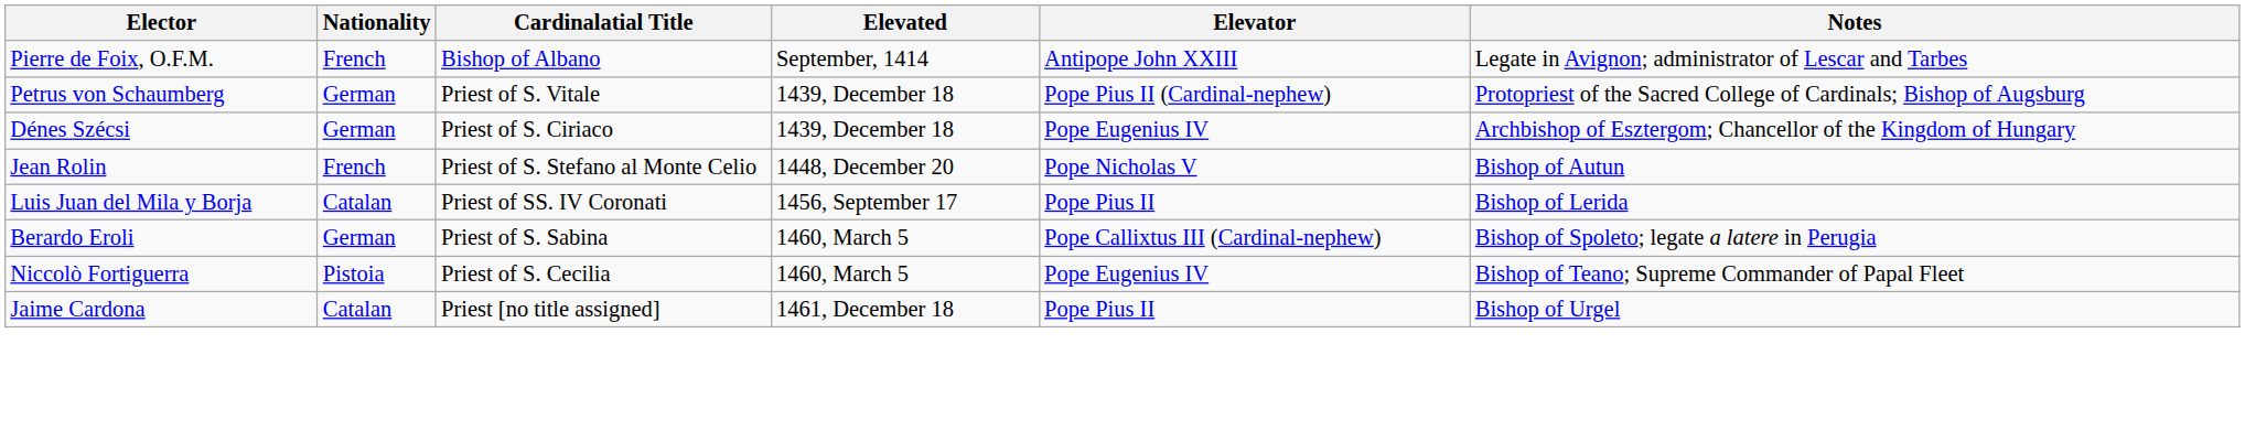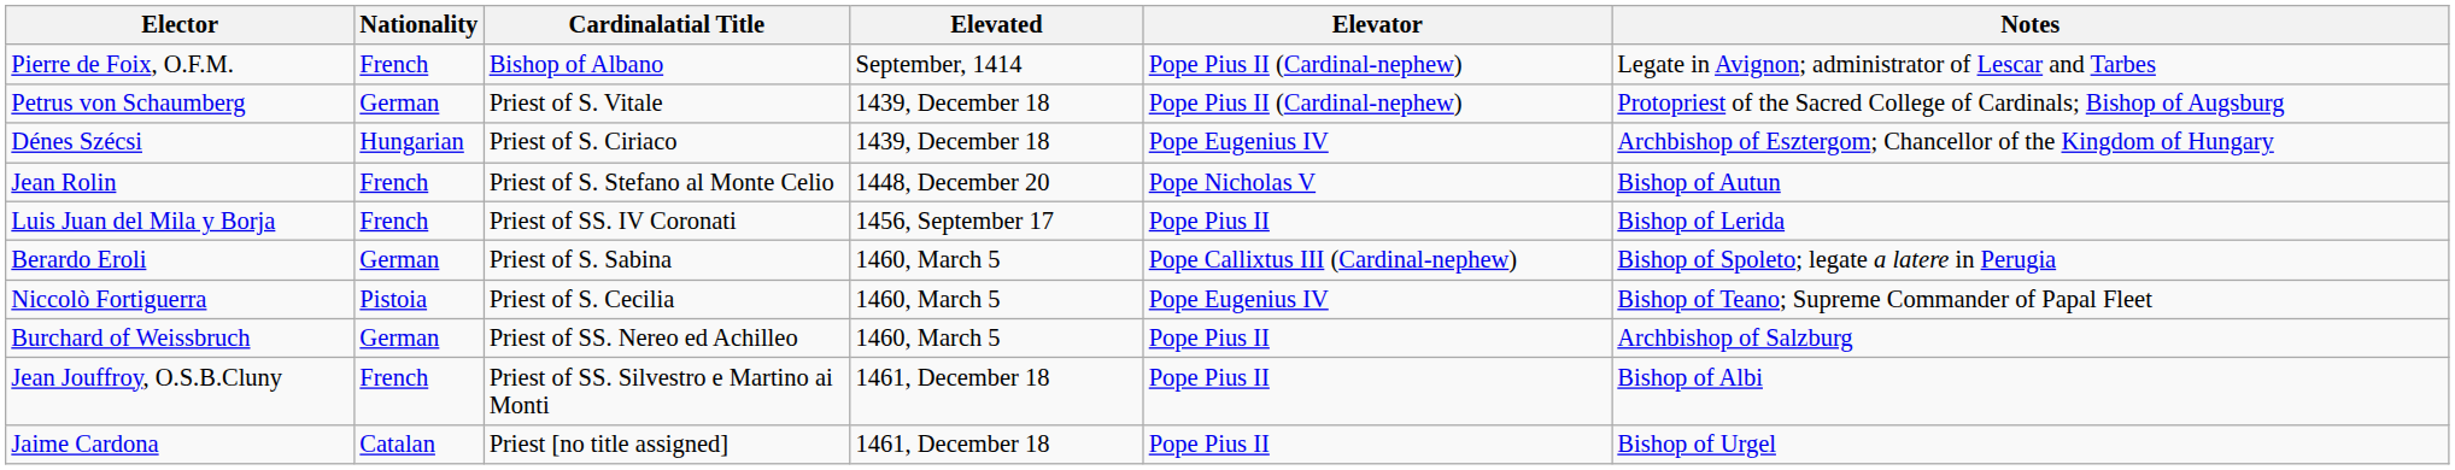 <table class="wikitable sortable" style="width:100%">
 <tr>
 <th width="*">Elector</th>
 <th width="5%">Nationality</th>
 <th width="15%">Cardinalatial Title</th>
 <th width="12%">Elevated</th>
 <th width="*">Elevator</th>
 <th width="*">Notes</th>
 </tr>
 <tr valign="top">
 <td><a href='#'>Pierre de Foix</a>, O.F.M.</td>
 <td><a href='#'>French</a></td>
 <td><a href='#'>Bishop of Albano</a></td>
 <td>September, 1414</td>
-<td><a href='#'>Antipope John XXIII</a></td>
+<td><a href='#'>Pope Pius II</a> (<a href='#'>Cardinal-nephew</a>)</td>
 <td>Legate in <a href='#'>Avignon</a>; administrator of <a href='#'>Lescar</a> and <a href='#'>Tarbes</a></td>
 </tr>
 <tr valign="top">
 <td><a href='#'>Petrus von Schaumberg</a></td>
 <td><a href='#'>German</a></td>
 <td>Priest of S. Vitale</td>
 <td>1439, December 18</td>
 <td><a href='#'>Pope Pius II</a> (<a href='#'>Cardinal-nephew</a>)</td>
 <td><a href='#'>Protopriest</a> of the Sacred College of Cardinals; <a href='#'>Bishop of Augsburg</a></td>
 </tr>
 <tr valign="top">
 <td><a href='#'>Dénes Szécsi</a></td>
-<td><a href='#'>German</a></td>
+<td><a href='#'>Hungarian</a></td>
 <td>Priest of S. Ciriaco</td>
 <td>1439, December 18</td>
 <td><a href='#'>Pope Eugenius IV</a></td>
 <td><a href='#'>Archbishop of Esztergom</a>; Chancellor of the <a href='#'>Kingdom of Hungary</a></td>
 </tr>
 <tr valign="top">
 <td><a href='#'>Jean Rolin</a></td>
 <td><a href='#'>French</a></td>
 <td>Priest of S. Stefano al Monte Celio</td>
 <td>1448, December 20</td>
 <td><a href='#'>Pope Nicholas V</a></td>
 <td><a href='#'>Bishop of Autun</a></td>
 </tr>
 <tr valign="top">
 <td><a href='#'>Luis Juan del Mila y Borja</a></td>
-<td><a href='#'>Catalan</a></td>
+<td><a href='#'>French</a></td>
 <td>Priest of SS. IV Coronati</td>
 <td>1456, September 17</td>
 <td><a href='#'>Pope Pius II</a></td>
 <td><a href='#'>Bishop of Lerida</a></td>
 </tr>
 <tr valign="top">
 <td><a href='#'>Berardo Eroli</a></td>
 <td><a href='#'>German</a></td>
 <td>Priest of S. Sabina</td>
 <td>1460, March 5</td>
 <td><a href='#'>Pope Callixtus III</a> (<a href='#'>Cardinal-nephew</a>)</td>
 <td><a href='#'>Bishop of Spoleto</a>; legate <em>a latere</em> in <a href='#'>Perugia</a></td>
 </tr>
 <tr valign="top">
 <td><a href='#'>Niccolò Fortiguerra</a></td>
 <td><a href='#'>Pistoia</a></td>
 <td>Priest of S. Cecilia</td>
 <td>1460, March 5</td>
 <td><a href='#'>Pope Eugenius IV</a></td>
 <td><a href='#'>Bishop of Teano</a>; Supreme Commander of Papal Fleet</td>
 </tr>
 <tr valign="top">
+<td><a href='#'>Burchard of Weissbruch</a></td>
+<td><a href='#'>German</a></td>
+<td>Priest of SS. Nereo ed Achilleo</td>
+<td>1460, March 5</td>
+<td><a href='#'>Pope Pius II</a></td>
+<td><a href='#'>Archbishop of Salzburg</a></td>
+</tr>
+<tr valign="top">
+<td><a href='#'>Jean Jouffroy</a>, O.S.B.Cluny</td>
+<td><a href='#'>French</a></td>
+<td>Priest of SS. Silvestro e Martino ai Monti</td>
+<td>1461, December 18</td>
+<td><a href='#'>Pope Pius II</a></td>
+<td><a href='#'>Bishop of Albi</a></td>
+</tr>
+<tr valign="top">
 <td><a href='#'>Jaime Cardona</a></td>
 <td><a href='#'>Catalan</a></td>
 <td>Priest [no title assigned]</td>
 <td>1461, December 18</td>
 <td><a href='#'>Pope Pius II</a></td>
 <td><a href='#'>Bishop of Urgel</a></td>
 </tr>
 </table>
